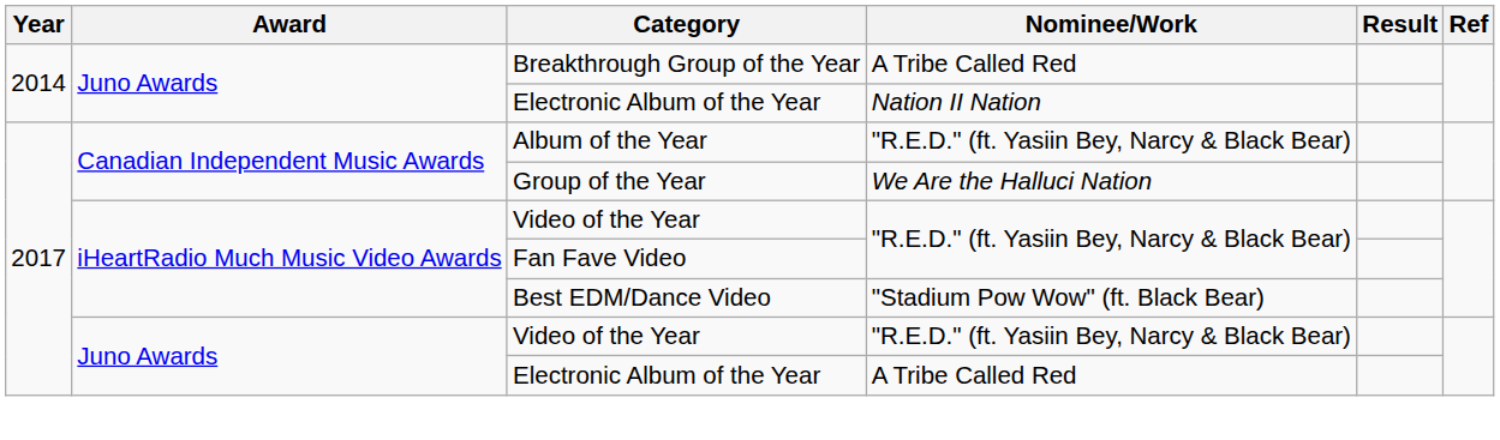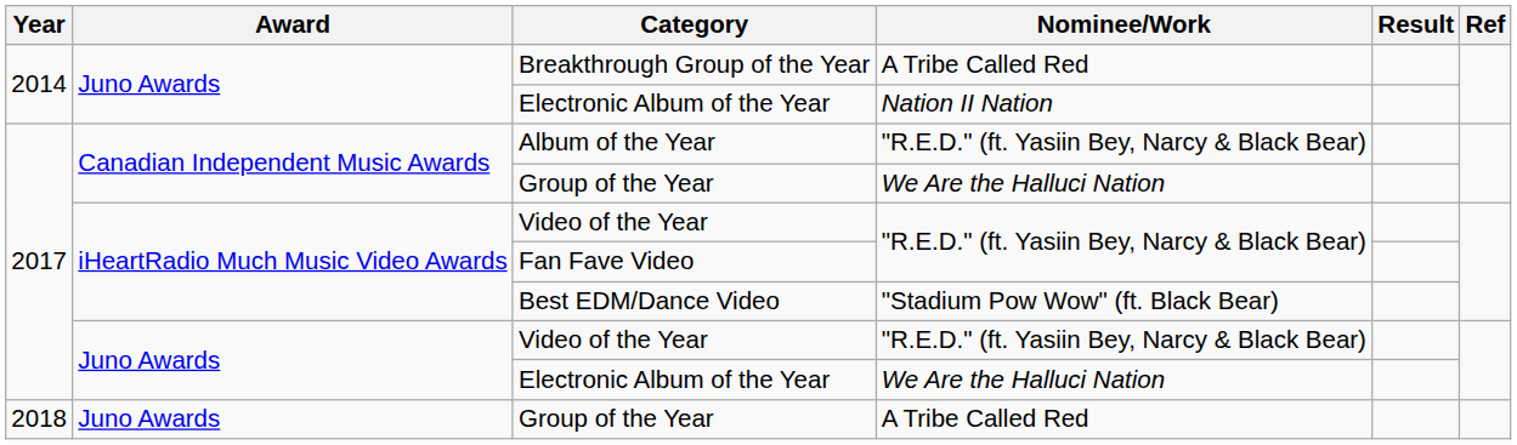 <table class="wikitable">
 <tr>
 <th>Year</th>
 <th>Award</th>
 <th>Category</th>
 <th>Nominee/Work</th>
 <th>Result</th>
 <th>Ref</th>
 </tr>
 <tr>
 <td rowspan=2>2014</td>
 <td rowspan=2><a href='#'>Juno Awards</a></td>
 <td>Breakthrough Group of the Year</td>
 <td>A Tribe Called Red</td>
 <td></td>
 <td rowspan=2></td>
 </tr>
 <tr>
 <td>Electronic Album of the Year</td>
 <td><em>Nation II Nation</em></td>
 <td></td>
 </tr>
 <tr>
 <td rowspan=7>2017</td>
 <td rowspan=2><a href='#'>Canadian Independent Music Awards</a></td>
 <td>Album of the Year</td>
 <td>"R.E.D." (ft. Yasiin Bey, Narcy & Black Bear)</td>
 <td></td>
 <td rowspan=2></td>
 </tr>
 <tr>
 <td>Group of the Year</td>
 <td><em>We Are the Halluci Nation</em></td>
 <td></td>
 </tr>
 <tr>
 <td rowspan=3><a href='#'>iHeartRadio Much Music Video Awards</a></td>
 <td>Video of the Year</td>
 <td rowspan=2>"R.E.D." (ft. Yasiin Bey, Narcy & Black Bear)</td>
 <td></td>
 <td rowspan=3></td>
 </tr>
 <tr>
 <td>Fan Fave Video</td>
 <td></td>
 </tr>
 <tr>
 <td>Best EDM/Dance Video</td>
 <td>"Stadium Pow Wow" (ft. Black Bear)</td>
 <td></td>
 </tr>
 <tr>
 <td rowspan=2><a href='#'>Juno Awards</a></td>
 <td>Video of the Year</td>
 <td>"R.E.D." (ft. Yasiin Bey, Narcy & Black Bear)</td>
 <td></td>
 <td rowspan=2></td>
 </tr>
 <tr>
 <td>Electronic Album of the Year</td>
+<td><em>We Are the Halluci Nation</em></td>
+<td></td>
+</tr>
+<tr>
+<td>2018</td>
+<td><a href='#'>Juno Awards</a></td>
+<td>Group of the Year</td>
 <td>A Tribe Called Red</td>
+<td></td>
 <td></td>
 </tr>
 </table>
